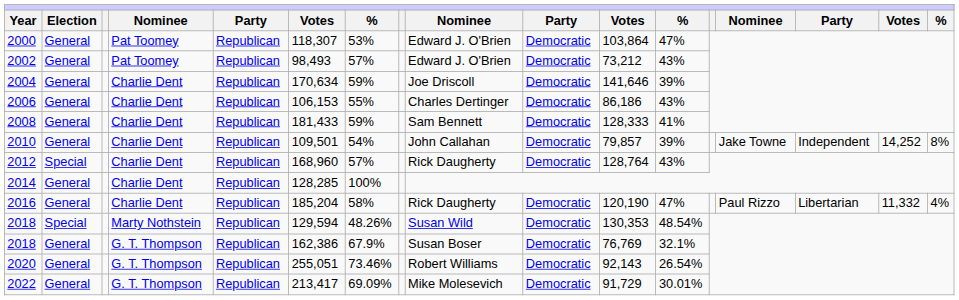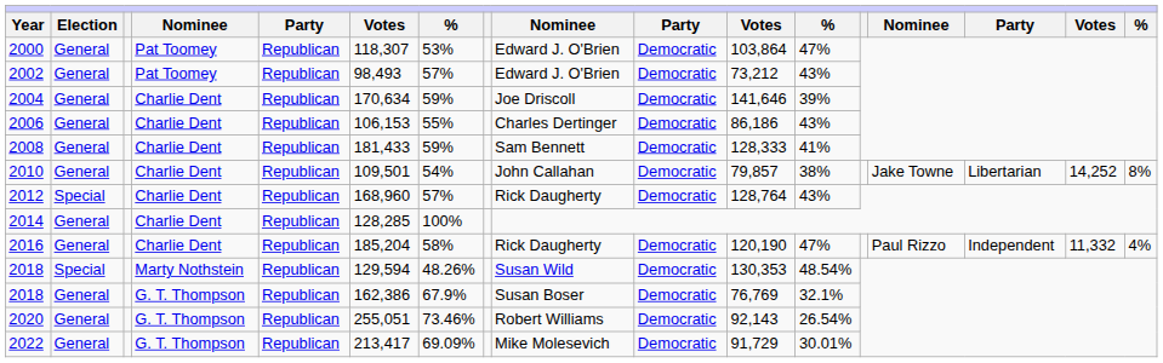 <table class=wikitable style="width: 94%" style="text-align: center;" align="center">
 <tr bgcolor=#cccccc>
 <th colspan="17" style="background: #ccccff;"></th>
 </tr>
 <tr>
 <th><strong>Year</strong></th>
 <th><strong>Election</strong></th>
 <th></th>
 <th><strong>Nominee</strong></th>
 <th><strong>Party</strong></th>
 <th><strong>Votes</strong></th>
 <th><strong>%</strong></th>
 <th></th>
 <th><strong>Nominee</strong></th>
 <th><strong>Party</strong></th>
 <th><strong>Votes</strong></th>
 <th><strong>%</strong></th>
 <th></th>
 <th><strong>Nominee</strong></th>
 <th><strong>Party</strong></th>
 <th><strong>Votes</strong></th>
 <th><strong>%</strong></th>
 </tr>
 <tr>
 <td><a href='#'>2000</a></td>
 <td><a href='#'>General</a></td>
 <td></td>
 <td><a href='#'>Pat Toomey</a></td>
 <td><a href='#'>Republican</a></td>
 <td>118,307</td>
 <td>53%</td>
 <td></td>
 <td>Edward J. O'Brien</td>
 <td><a href='#'>Democratic</a></td>
 <td>103,864</td>
 <td>47%</td>
 </tr>
 <tr>
 <td><a href='#'>2002</a></td>
 <td><a href='#'>General</a></td>
 <td></td>
 <td><a href='#'>Pat Toomey</a></td>
 <td><a href='#'>Republican</a></td>
 <td>98,493</td>
 <td>57%</td>
 <td></td>
 <td>Edward J. O'Brien</td>
 <td><a href='#'>Democratic</a></td>
 <td>73,212</td>
 <td>43%</td>
 </tr>
 <tr>
 <td><a href='#'>2004</a></td>
 <td><a href='#'>General</a></td>
 <td></td>
 <td><a href='#'>Charlie Dent</a></td>
 <td><a href='#'>Republican</a></td>
 <td>170,634</td>
 <td>59%</td>
 <td></td>
 <td>Joe Driscoll</td>
 <td><a href='#'>Democratic</a></td>
 <td>141,646</td>
 <td>39%</td>
 </tr>
 <tr>
 <td><a href='#'>2006</a></td>
 <td><a href='#'>General</a></td>
 <td></td>
 <td><a href='#'>Charlie Dent</a></td>
 <td><a href='#'>Republican</a></td>
 <td>106,153</td>
 <td>55%</td>
 <td></td>
 <td>Charles Dertinger</td>
 <td><a href='#'>Democratic</a></td>
 <td>86,186</td>
 <td>43%</td>
 </tr>
 <tr>
 <td><a href='#'>2008</a></td>
 <td><a href='#'>General</a></td>
 <td></td>
 <td><a href='#'>Charlie Dent</a></td>
 <td><a href='#'>Republican</a></td>
 <td>181,433</td>
 <td>59%</td>
 <td></td>
 <td>Sam Bennett</td>
 <td><a href='#'>Democratic</a></td>
 <td>128,333</td>
 <td>41%</td>
 </tr>
 <tr>
 <td><a href='#'>2010</a></td>
 <td><a href='#'>General</a></td>
 <td></td>
 <td><a href='#'>Charlie Dent</a></td>
 <td><a href='#'>Republican</a></td>
 <td>109,501</td>
 <td>54%</td>
 <td></td>
 <td>John Callahan</td>
 <td><a href='#'>Democratic</a></td>
 <td>79,857</td>
-<td>39%</td>
+<td>38%</td>
 <td></td>
 <td>Jake Towne</td>
-<td>Independent</td>
+<td>Libertarian</td>
 <td>14,252</td>
 <td>8%</td>
 </tr>
 <tr>
 <td><a href='#'>2012</a></td>
 <td><a href='#'>Special</a></td>
 <td></td>
 <td><a href='#'>Charlie Dent</a></td>
 <td><a href='#'>Republican</a></td>
 <td>168,960</td>
 <td>57%</td>
 <td></td>
 <td>Rick Daugherty</td>
 <td><a href='#'>Democratic</a></td>
 <td>128,764</td>
 <td>43%</td>
 </tr>
 <tr>
 <td><a href='#'>2014</a></td>
 <td><a href='#'>General</a></td>
 <td></td>
 <td><a href='#'>Charlie Dent</a></td>
 <td><a href='#'>Republican</a></td>
 <td>128,285</td>
 <td>100%</td>
 <td></td>
 </tr>
 <tr>
 <td><a href='#'>2016</a></td>
 <td><a href='#'>General</a></td>
 <td></td>
 <td><a href='#'>Charlie Dent</a></td>
 <td><a href='#'>Republican</a></td>
 <td>185,204</td>
 <td>58%</td>
 <td></td>
 <td>Rick Daugherty</td>
 <td><a href='#'>Democratic</a></td>
 <td>120,190</td>
 <td>47%</td>
 <td></td>
 <td>Paul Rizzo</td>
-<td>Libertarian</td>
+<td>Independent</td>
 <td>11,332</td>
 <td>4%</td>
 </tr>
 <tr>
 <td><a href='#'>2018</a></td>
 <td><a href='#'>Special</a></td>
 <td></td>
 <td><a href='#'>Marty Nothstein</a></td>
 <td><a href='#'>Republican</a></td>
 <td>129,594</td>
 <td>48.26%</td>
 <td></td>
 <td><a href='#'>Susan Wild</a></td>
 <td><a href='#'>Democratic</a></td>
 <td>130,353</td>
 <td>48.54%</td>
 </tr>
 <tr>
 <td><a href='#'>2018</a></td>
 <td><a href='#'>General</a></td>
 <td></td>
 <td><a href='#'>G. T. Thompson</a></td>
 <td><a href='#'>Republican</a></td>
 <td>162,386</td>
 <td>67.9%</td>
 <td></td>
 <td>Susan Boser</td>
 <td><a href='#'>Democratic</a></td>
 <td>76,769</td>
 <td>32.1%</td>
 </tr>
 <tr>
 <td><a href='#'>2020</a></td>
 <td><a href='#'>General</a></td>
 <td></td>
 <td><a href='#'>G. T. Thompson</a></td>
 <td><a href='#'>Republican</a></td>
 <td>255,051</td>
 <td>73.46%</td>
 <td></td>
 <td>Robert Williams</td>
 <td><a href='#'>Democratic</a></td>
 <td>92,143</td>
 <td>26.54%</td>
 </tr>
 <tr>
 <td><a href='#'>2022</a></td>
 <td><a href='#'>General</a></td>
 <td></td>
 <td><a href='#'>G. T. Thompson</a></td>
 <td><a href='#'>Republican</a></td>
 <td>213,417</td>
 <td>69.09%</td>
 <td></td>
 <td>Mike Molesevich</td>
 <td><a href='#'>Democratic</a></td>
 <td>91,729</td>
 <td>30.01%</td>
 </tr>
 </table>
